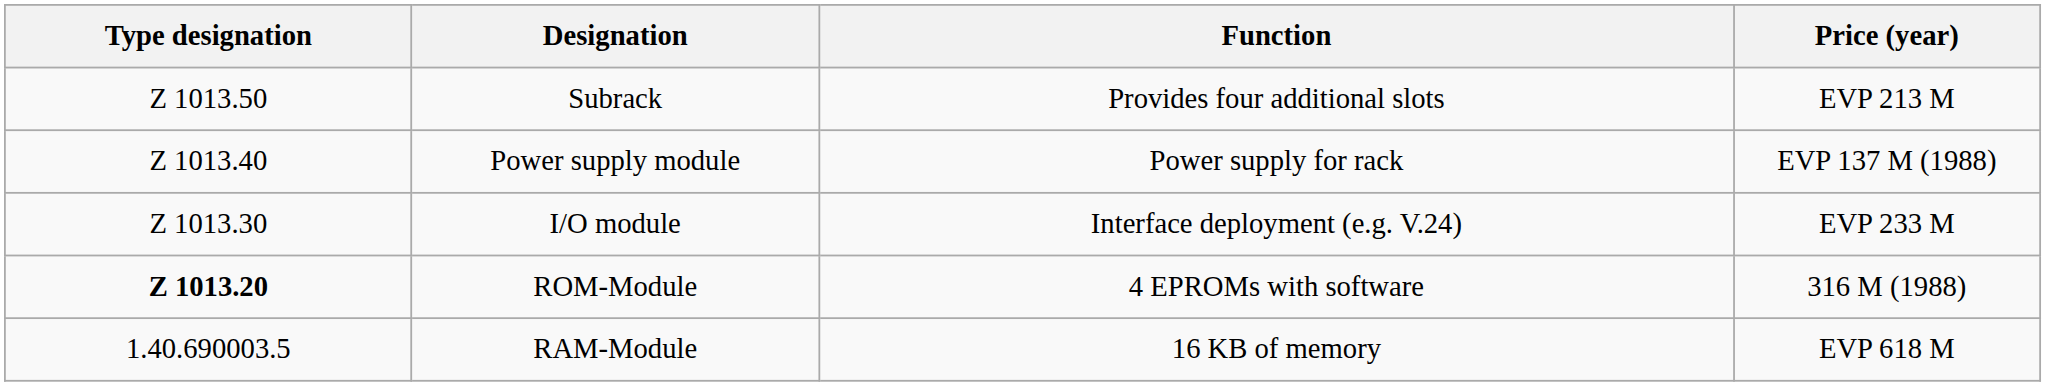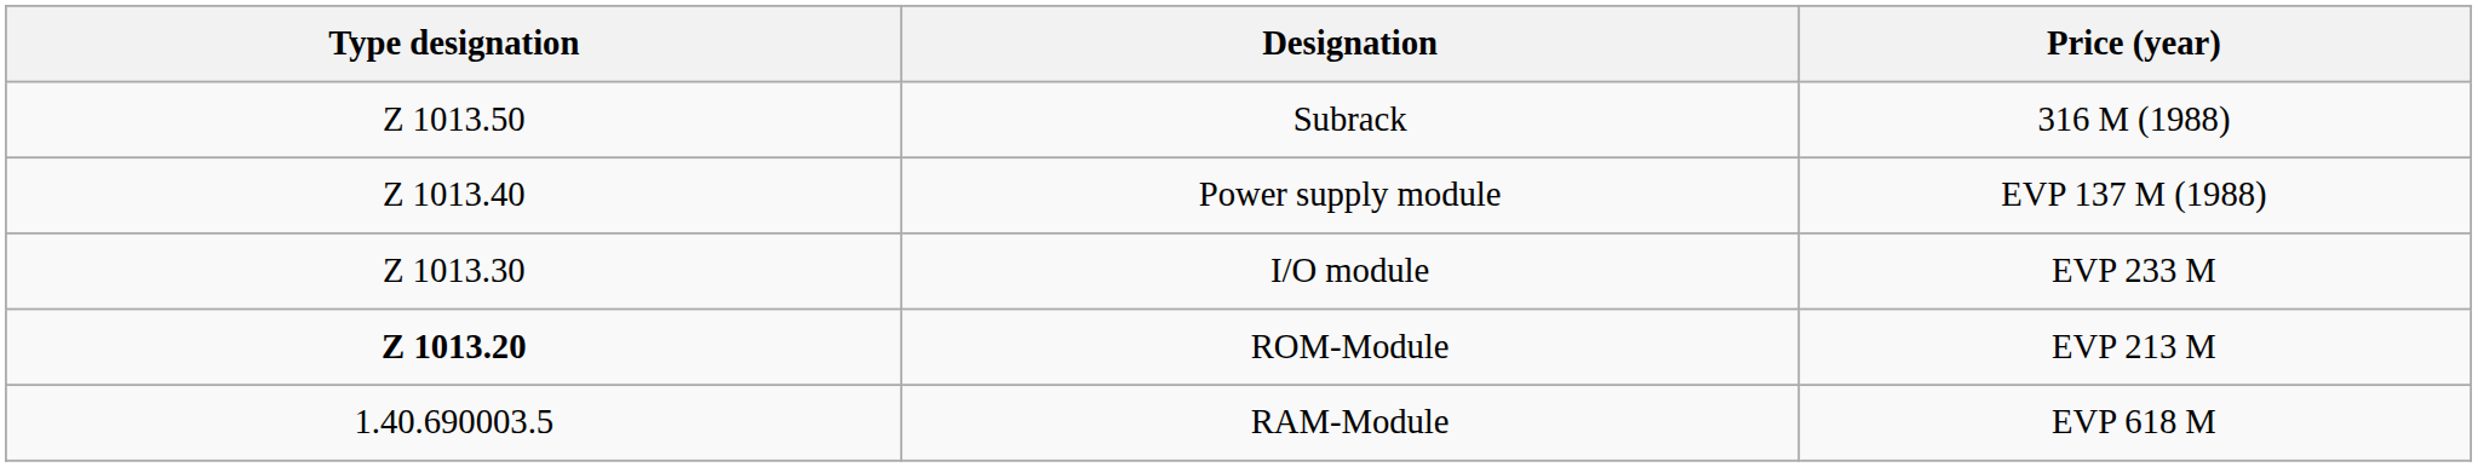 <table class="wikitable" style="text-align:center; width:90%">
 <tr>
 <th style="width:20%; padding:.5em">Type designation</th>
 <th style="width:20%">Designation</th>
-<th style="width:45%">Function</th>
 <th style="width:15%">Price (year)</th>
 </tr>
 <tr>
 <td style="padding:.5em">Z 1013.50</td>
 <td>Subrack</td>
-<td>Provides four additional slots</td>
-<td>EVP 213 M</td>
+<td> 316 M (1988)</td>
 </tr>
 <tr>
 <td style="padding:.5em">Z 1013.40</td>
 <td>Power supply module</td>
-<td>Power supply for rack</td>
 <td>EVP 137 M (1988)</td>
 </tr>
 <tr>
 <td style="padding:.5em">Z 1013.30</td>
 <td>I/O module</td>
-<td>Interface deployment (e.g. V.24)</td>
 <td>EVP 233 M</td>
 </tr>
 <tr>
 <td style="padding:.5em"><strong>Z 1013.20</strong></td>
 <td>ROM-Module</td>
-<td>4 EPROMs with software</td>
-<td> 316 M (1988)</td>
+<td>EVP 213 M</td>
 </tr>
 <tr>
 <td style="padding:.5em">1.40.690003.5</td>
 <td>RAM-Module</td>
-<td>16 KB of memory</td>
 <td>EVP 618 M</td>
 </tr>
 </table>
